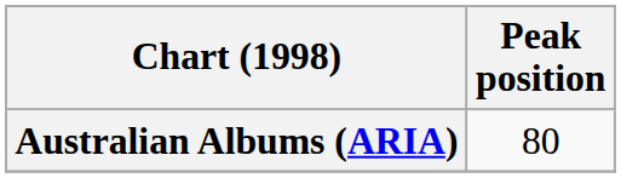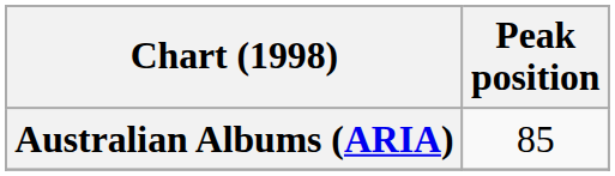 <table class="wikitable plainrowheaders sortable" style="text-align:center;" border="1">
 <tr>
 <th scope="col">Chart (1998)</th>
 <th scope="col">Peak<br>position</th>
 </tr>
 <tr>
 <th scope="row">Australian Albums (<a href='#'>ARIA</a>)</th>
-<td>80</td>
+<td>85</td>
 </tr>
 <tr>
 </tr>
 <tr>
 </tr>
 <tr>
 </tr>
 <tr>
 </tr>
 </table>
